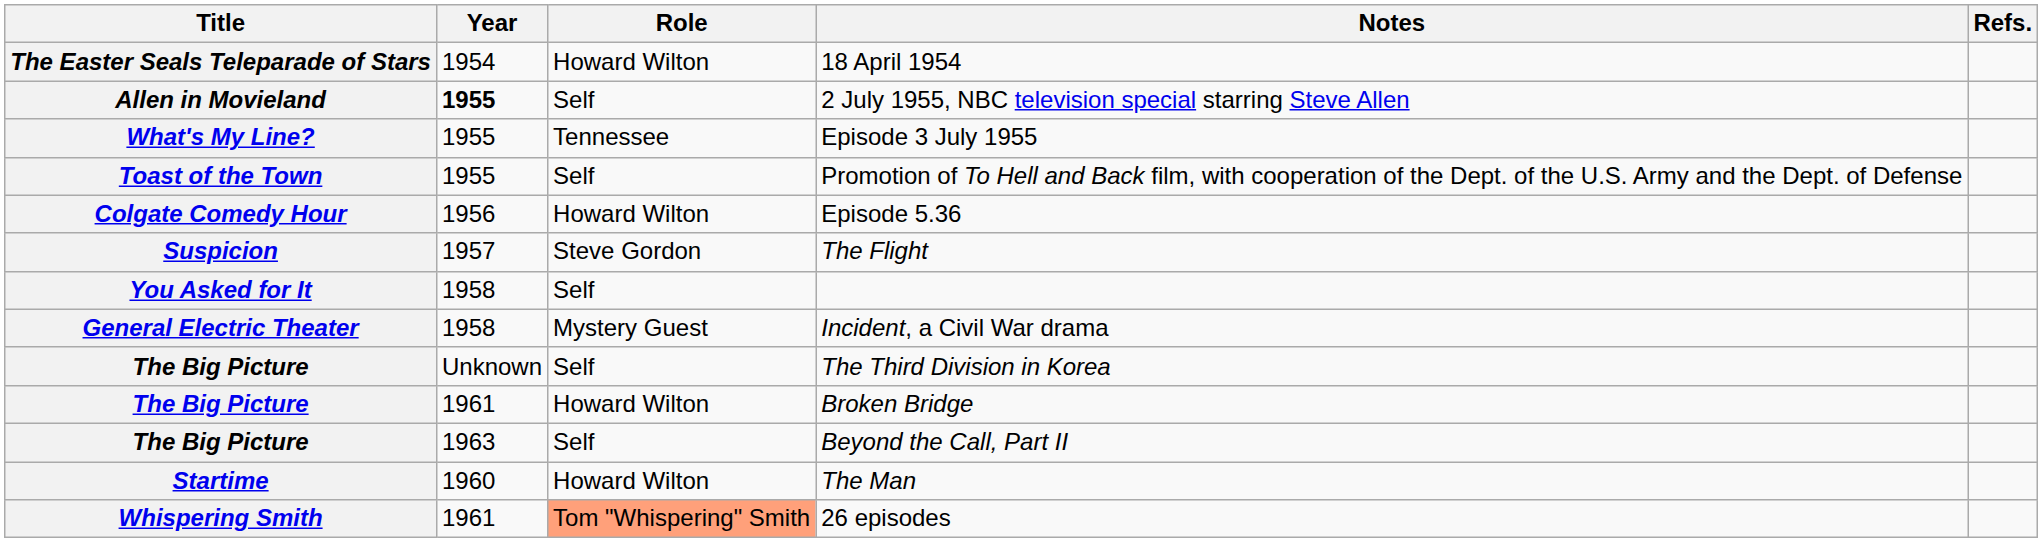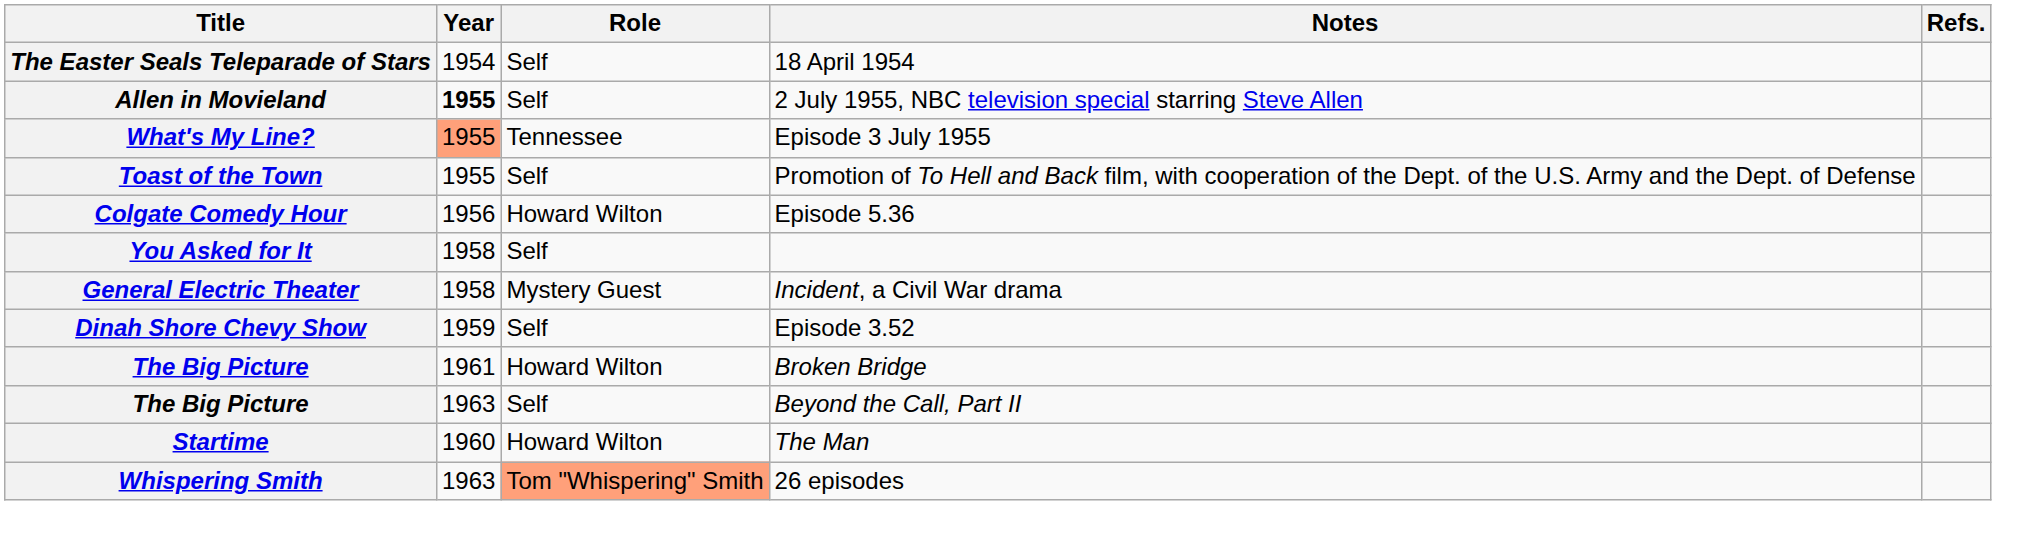 <table class="wikitable sortable plainrowheaders">
 <tr>
 <th>Title</th>
 <th>Year</th>
 <th class="unsortable">Role</th>
 <th class="unsortable">Notes</th>
 <th class="unsortable">Refs.</th>
 </tr>
 <tr>
 <th scope="row"><em>The Easter Seals Teleparade of Stars</em></th>
 <td>1954</td>
-<td>Howard Wilton</td>
+<td>Self</td>
 <td>18 April 1954</td>
 <td></td>
 </tr>
 <tr>
 <th scope="row"><em>Allen in Movieland</em></th>
 <td><strong>1955</strong></td>
 <td>Self</td>
 <td>2 July 1955, NBC <a href='#'>television special</a> starring <a href='#'>Steve Allen</a></td>
 <td></td>
 </tr>
 <tr>
 <th scope="row"><em><a href='#'>What's My Line?</a></em></th>
-<td>1955</td>
+<td style="background: lightsalmon;">1955</td>
 <td>Tennessee</td>
 <td>Episode 3 July 1955</td>
 <td></td>
 </tr>
 <tr>
 <th scope="row"><em> <a href='#'>Toast of the Town</a></em></th>
 <td>1955</td>
 <td>Self</td>
 <td>Promotion of <em>To Hell and Back</em> film, with cooperation of the Dept. of the U.S. Army and the Dept. of Defense</td>
 <td></td>
 </tr>
 <tr>
 <th scope="row"><em><a href='#'>Colgate Comedy Hour</a></em></th>
 <td>1956</td>
 <td>Howard Wilton</td>
 <td>Episode 5.36</td>
 <td></td>
 </tr>
 <tr>
-<th scope="row"><em><a href='#'>Suspicion</a> </em></th>
-<td>1957</td>
-<td>Steve Gordon</td>
-<td><em>The Flight</em></td>
-<td></td>
-</tr>
-<tr>
 <th scope="row"><em><a href='#'>You Asked for It</a></em></th>
 <td>1958</td>
 <td>Self</td>
 <td></td>
 <td></td>
 </tr>
 <tr>
 <th scope="row"><em><a href='#'>General Electric Theater</a></em></th>
 <td>1958</td>
 <td>Mystery Guest</td>
 <td><em>Incident</em>, a Civil War drama</td>
 <td></td>
 </tr>
 <tr>
-<th scope="row"><em>The Big Picture</em></th>
-<td>Unknown</td>
+<th scope="row"><em><a href='#'>Dinah Shore Chevy Show</a> </em></th>
+<td>1959</td>
 <td>Self</td>
-<td><em>The Third Division in Korea</em></td>
+<td>Episode 3.52</td>
 <td></td>
 </tr>
 <tr>
 <th scope="row"><em><a href='#'>The Big Picture</a></em></th>
 <td>1961</td>
 <td>Howard Wilton</td>
 <td><em>Broken Bridge</em></td>
 <td></td>
 </tr>
 <tr>
 <th scope="row"><em>The Big Picture</em></th>
 <td>1963</td>
 <td>Self</td>
 <td><em>Beyond the Call, Part II </em></td>
 <td></td>
 </tr>
 <tr>
 <th scope="row"><em><a href='#'>Startime</a></em></th>
 <td>1960</td>
 <td>Howard Wilton</td>
 <td><em>The Man</em></td>
 <td></td>
 </tr>
 <tr>
 <th scope="row"><em><a href='#'>Whispering Smith</a></em></th>
-<td>1961</td>
+<td>1963</td>
 <td style="background: lightsalmon;">Tom "Whispering" Smith</td>
 <td>26 episodes</td>
 <td></td>
 </tr>
 </table>
